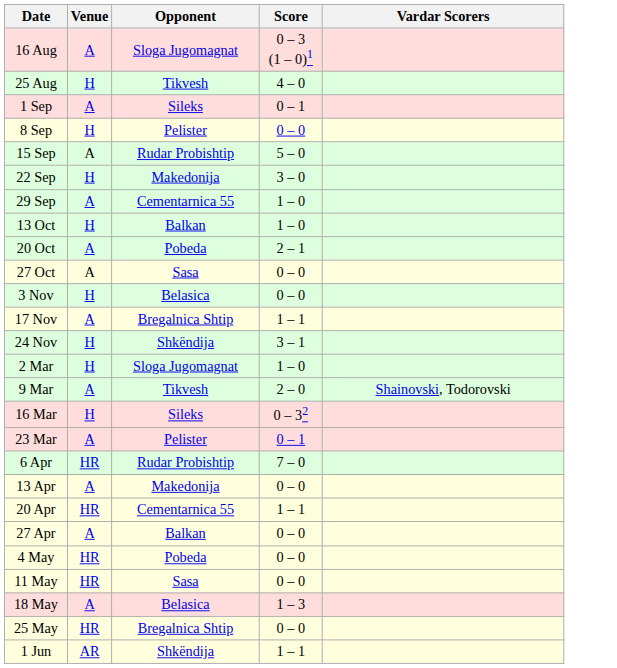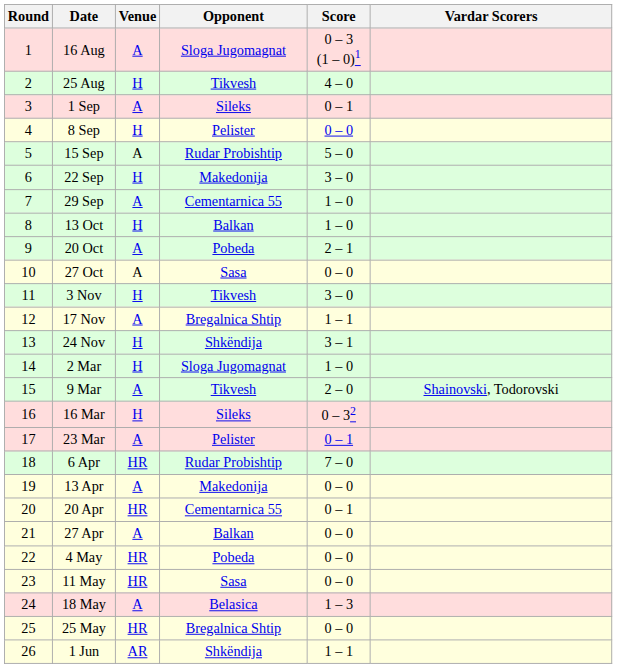 <table class="wikitable sortable" style="text-align: center; font-size:95%;">
 <tr>
+<th width="30">Round</th>
 <th width="60">Date</th>
 <th width="20">Venue</th>
 <th width="150">Opponent</th>
 <th width="60">Score</th>
 <th width="250">Vardar Scorers</th>
 </tr>
 <tr bgcolor="#ffdddd">
+<td>1</td>
 <td>16 Aug</td>
 <td><a href='#'>A</a></td>
 <td><a href='#'>Sloga Jugomagnat</a></td>
 <td>0 – 3<br>(1 – 0)<a href='#'><sup>1</sup></a></td>
 <td></td>
 </tr>
 <tr bgcolor="#ddffdd">
+<td>2</td>
 <td>25 Aug</td>
 <td><a href='#'>H</a></td>
 <td><a href='#'>Tikvesh</a></td>
 <td>4 – 0</td>
 <td></td>
 </tr>
 <tr bgcolor="#ffdddd">
+<td>3</td>
 <td>1 Sep</td>
 <td><a href='#'>A</a></td>
 <td><a href='#'>Sileks</a></td>
 <td>0 – 1</td>
 <td></td>
 </tr>
 <tr bgcolor="#ffffdd">
+<td>4</td>
 <td>8 Sep</td>
 <td><a href='#'>H</a></td>
 <td><a href='#'>Pelister</a></td>
 <td><a href='#'>0 – 0</a></td>
 <td></td>
 </tr>
 <tr bgcolor="#ddffdd">
+<td>5</td>
 <td>15 Sep</td>
 <td>A</td>
 <td><a href='#'>Rudar Probishtip</a></td>
 <td>5 – 0</td>
 <td></td>
 </tr>
 <tr bgcolor="#ddffdd">
+<td>6</td>
 <td>22 Sep</td>
 <td><a href='#'>H</a></td>
 <td><a href='#'>Makedonija</a></td>
 <td>3 – 0</td>
 <td></td>
 </tr>
 <tr bgcolor="#ddffdd">
+<td>7</td>
 <td>29 Sep</td>
 <td><a href='#'>A</a></td>
 <td><a href='#'>Cementarnica 55</a></td>
 <td>1 – 0</td>
 <td></td>
 </tr>
 <tr bgcolor="#ddffdd">
+<td>8</td>
 <td>13 Oct</td>
 <td><a href='#'>H</a></td>
 <td><a href='#'>Balkan</a></td>
 <td>1 – 0</td>
 <td></td>
 </tr>
 <tr bgcolor="#ddffdd">
+<td>9</td>
 <td>20 Oct</td>
 <td><a href='#'>A</a></td>
 <td><a href='#'>Pobeda</a></td>
 <td>2 – 1</td>
 <td></td>
 </tr>
 <tr bgcolor="#ffffdd">
+<td>10</td>
 <td>27 Oct</td>
 <td>A</td>
 <td><a href='#'>Sasa</a></td>
 <td>0 – 0</td>
 <td></td>
 </tr>
 <tr bgcolor="#ddffdd">
+<td>11</td>
 <td>3 Nov</td>
 <td><a href='#'>H</a></td>
-<td><a href='#'>Belasica</a></td>
-<td>0 – 0</td>
+<td><a href='#'>Tikvesh</a></td>
+<td>3 – 0</td>
 <td></td>
 </tr>
 <tr bgcolor="#ffffdd">
+<td>12</td>
 <td>17 Nov</td>
 <td><a href='#'>A</a></td>
 <td><a href='#'>Bregalnica Shtip</a></td>
 <td>1 – 1</td>
 <td></td>
 </tr>
 <tr bgcolor="#ddffdd">
+<td>13</td>
 <td>24 Nov</td>
 <td><a href='#'>H</a></td>
 <td><a href='#'>Shkëndija</a></td>
 <td>3 – 1</td>
 <td></td>
 </tr>
 <tr bgcolor="#ddffdd">
+<td>14</td>
 <td>2 Mar</td>
 <td><a href='#'>H</a></td>
 <td><a href='#'>Sloga Jugomagnat</a></td>
 <td>1 – 0</td>
 <td></td>
 </tr>
 <tr bgcolor="#ddffdd">
+<td>15</td>
 <td>9 Mar</td>
 <td><a href='#'>A</a></td>
 <td><a href='#'>Tikvesh</a></td>
 <td>2 – 0</td>
 <td><a href='#'>Shainovski</a>, Todorovski</td>
 </tr>
 <tr bgcolor="#ffdddd">
+<td>16</td>
 <td>16 Mar</td>
 <td><a href='#'>H</a></td>
 <td><a href='#'>Sileks</a></td>
 <td>0 – 3<a href='#'><sup>2</sup></a></td>
 <td></td>
 </tr>
 <tr bgcolor="#ffdddd">
+<td>17</td>
 <td>23 Mar</td>
 <td><a href='#'>A</a></td>
 <td><a href='#'>Pelister</a></td>
 <td><a href='#'>0 – 1</a></td>
 <td></td>
 </tr>
 <tr bgcolor="#ddffdd">
+<td>18</td>
 <td>6 Apr</td>
 <td><a href='#'>HR</a></td>
 <td><a href='#'>Rudar Probishtip</a></td>
 <td>7 – 0</td>
 <td></td>
 </tr>
 <tr bgcolor="#ffffdd">
+<td>19</td>
 <td>13 Apr</td>
 <td><a href='#'>A</a></td>
 <td><a href='#'>Makedonija</a></td>
 <td>0 – 0</td>
 <td></td>
 </tr>
 <tr bgcolor="#ffffdd">
+<td>20</td>
 <td>20 Apr</td>
 <td><a href='#'>HR</a></td>
 <td><a href='#'>Cementarnica 55</a></td>
-<td>1 – 1</td>
+<td>0 – 1</td>
 <td></td>
 </tr>
 <tr bgcolor="#ffffdd">
+<td>21</td>
 <td>27 Apr</td>
 <td><a href='#'>A</a></td>
 <td><a href='#'>Balkan</a></td>
 <td>0 – 0</td>
 <td></td>
 </tr>
 <tr bgcolor="#ffffdd">
+<td>22</td>
 <td>4 May</td>
 <td><a href='#'>HR</a></td>
 <td><a href='#'>Pobeda</a></td>
 <td>0 – 0</td>
 <td></td>
 </tr>
 <tr bgcolor="#ffffdd">
+<td>23</td>
 <td>11 May</td>
 <td><a href='#'>HR</a></td>
 <td><a href='#'>Sasa</a></td>
 <td>0 – 0</td>
 <td></td>
 </tr>
 <tr bgcolor="#ffdddd">
+<td>24</td>
 <td>18 May</td>
 <td><a href='#'>A</a></td>
 <td><a href='#'>Belasica</a></td>
 <td>1 – 3</td>
 <td></td>
 </tr>
 <tr bgcolor="#ffffdd">
+<td>25</td>
 <td>25 May</td>
 <td><a href='#'>HR</a></td>
 <td><a href='#'>Bregalnica Shtip</a></td>
 <td>0 – 0</td>
 <td></td>
 </tr>
 <tr bgcolor="#ffffdd">
+<td>26</td>
 <td>1 Jun</td>
 <td><a href='#'>AR</a></td>
 <td><a href='#'>Shkëndija</a></td>
 <td>1 – 1</td>
 <td></td>
 </tr>
 </table>
